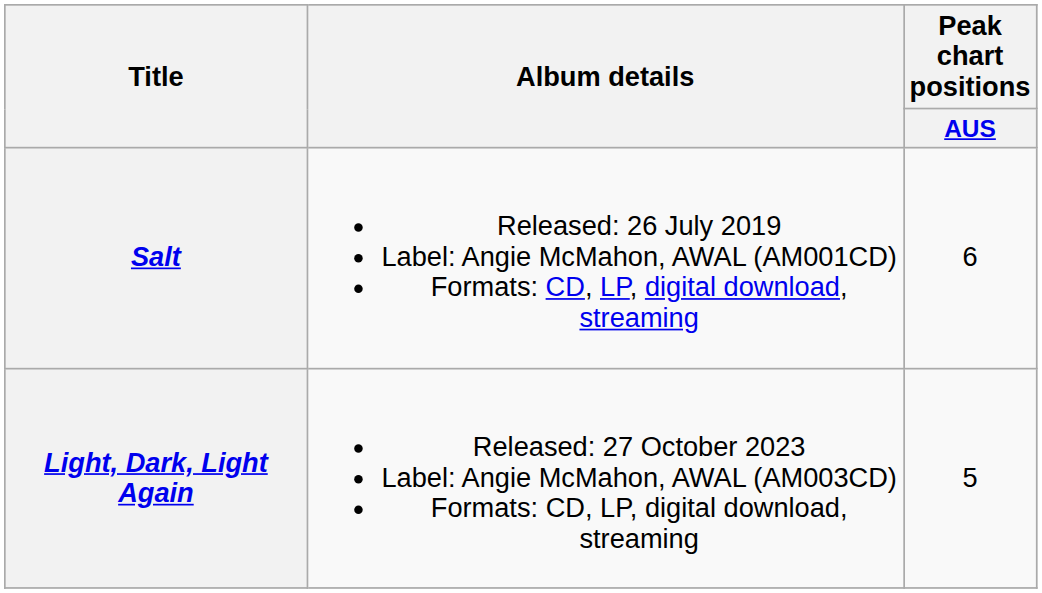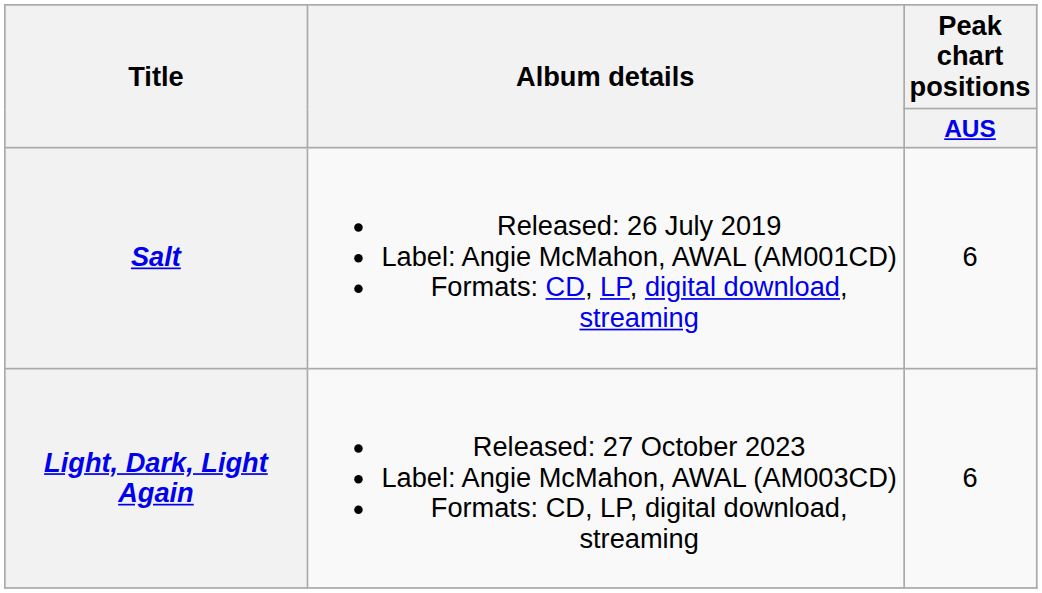 <table class="wikitable plainrowheaders" style="text-align:center;">
 <tr>
 <th scope="col" rowspan="2">Title</th>
 <th scope="col" rowspan="2">Album details</th>
 <th scope="col" colspan="1">Peak chart positions</th>
 </tr>
 <tr>
 <th scope="col" style="width:3em;font-size:90%;"><a href='#'>AUS</a><br></th>
 </tr>
 <tr>
 <th scope="row"><em><a href='#'>Salt</a></em></th>
 <td><br><ul><li>Released: 26 July 2019</li><li>Label: Angie McMahon, AWAL (AM001CD)</li><li>Formats: <a href='#'>CD</a>, <a href='#'>LP</a>, <a href='#'>digital download</a>, <a href='#'>streaming</a></li></ul></td>
 <td>6</td>
 </tr>
 <tr>
 <th scope="row"><em><a href='#'>Light, Dark, Light Again</a></em></th>
 <td><br><ul><li>Released: 27 October 2023</li><li>Label: Angie McMahon, AWAL (AM003CD)</li><li>Formats: CD, LP, digital download, streaming</li></ul></td>
-<td>5</td>
+<td>6</td>
 </tr>
 </table>
